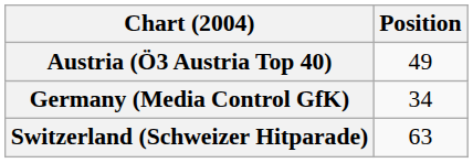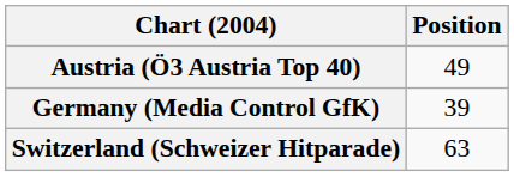 <table class="wikitable sortable plainrowheaders" style="text-align:center">
 <tr>
 <th scope="col">Chart (2004)</th>
 <th scope="col">Position</th>
 </tr>
 <tr>
 <th scope="row">Austria (Ö3 Austria Top 40)</th>
 <td>49</td>
 </tr>
 <tr>
 <th scope="row">Germany (Media Control GfK)</th>
-<td>34</td>
+<td>39</td>
 </tr>
 <tr>
 <th scope="row">Switzerland (Schweizer Hitparade)</th>
 <td>63</td>
 </tr>
 </table>
